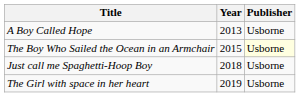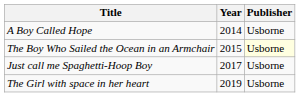 <table class="wikitable">
 <tr>
 <th>Title</th>
 <th>Year</th>
 <th>Publisher</th>
 </tr>
 <tr>
 <td><em>A Boy Called Hope</em></td>
-<td>2013</td>
+<td>2014</td>
 <td>Usborne</td>
 </tr>
 <tr>
 <td><em>The Boy Who Sailed the Ocean in an Armchair</em></td>
 <td>2015</td>
 <td style="background: lightyellow;">Usborne</td>
 </tr>
 <tr>
 <td><em>Just call me Spaghetti-Hoop Boy</em></td>
-<td>2018</td>
+<td>2017</td>
 <td>Usborne</td>
 </tr>
 <tr>
 <td><em>The Girl with space in her heart</em></td>
 <td>2019</td>
 <td>Usborne</td>
 </tr>
 </table>
